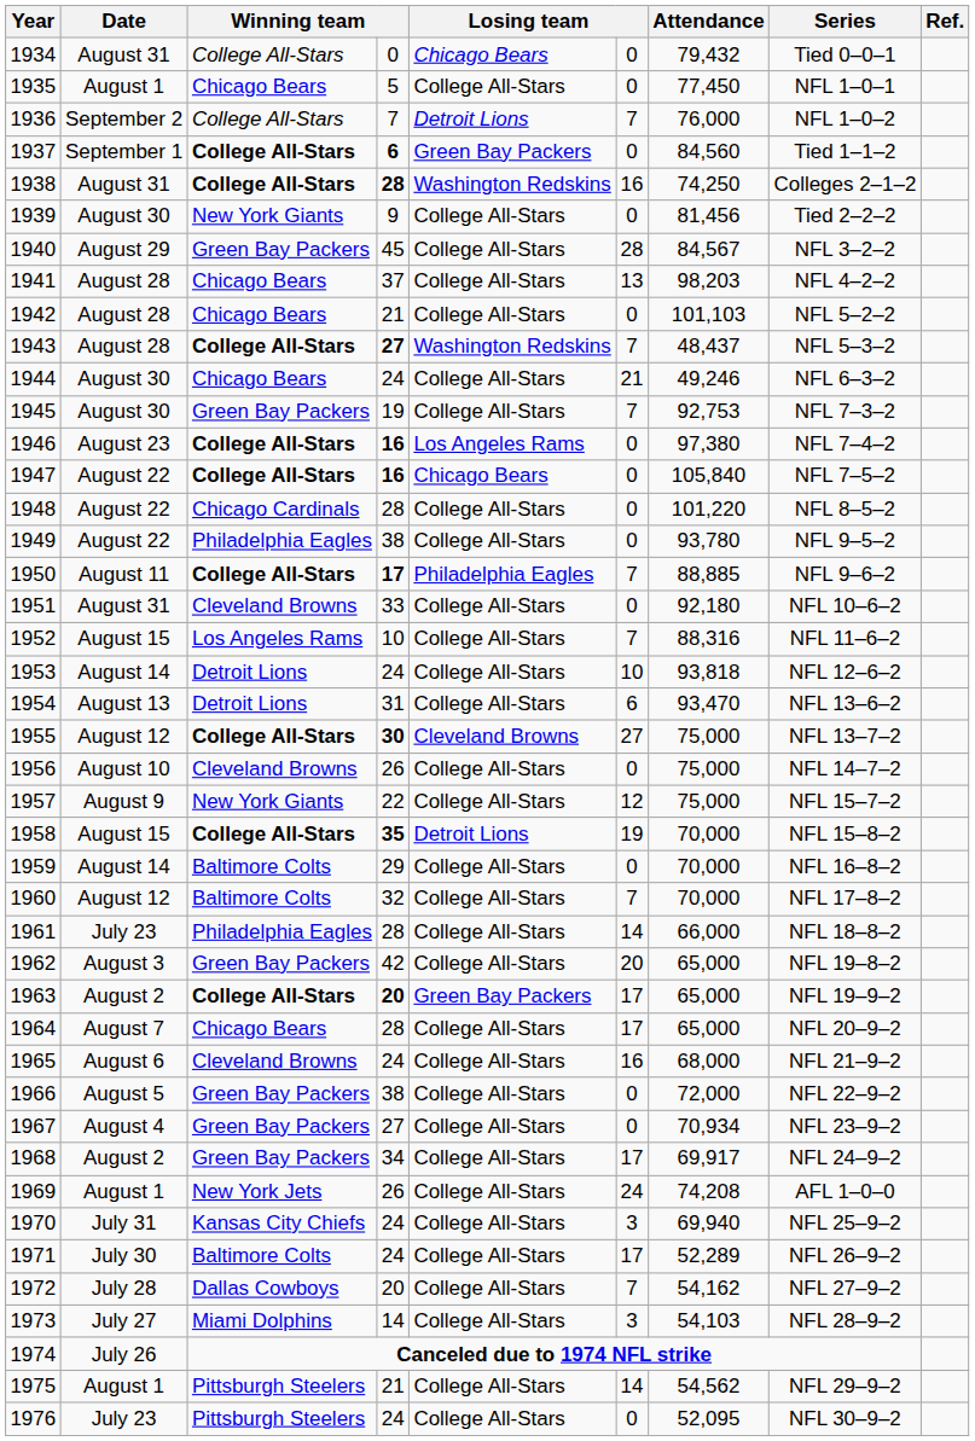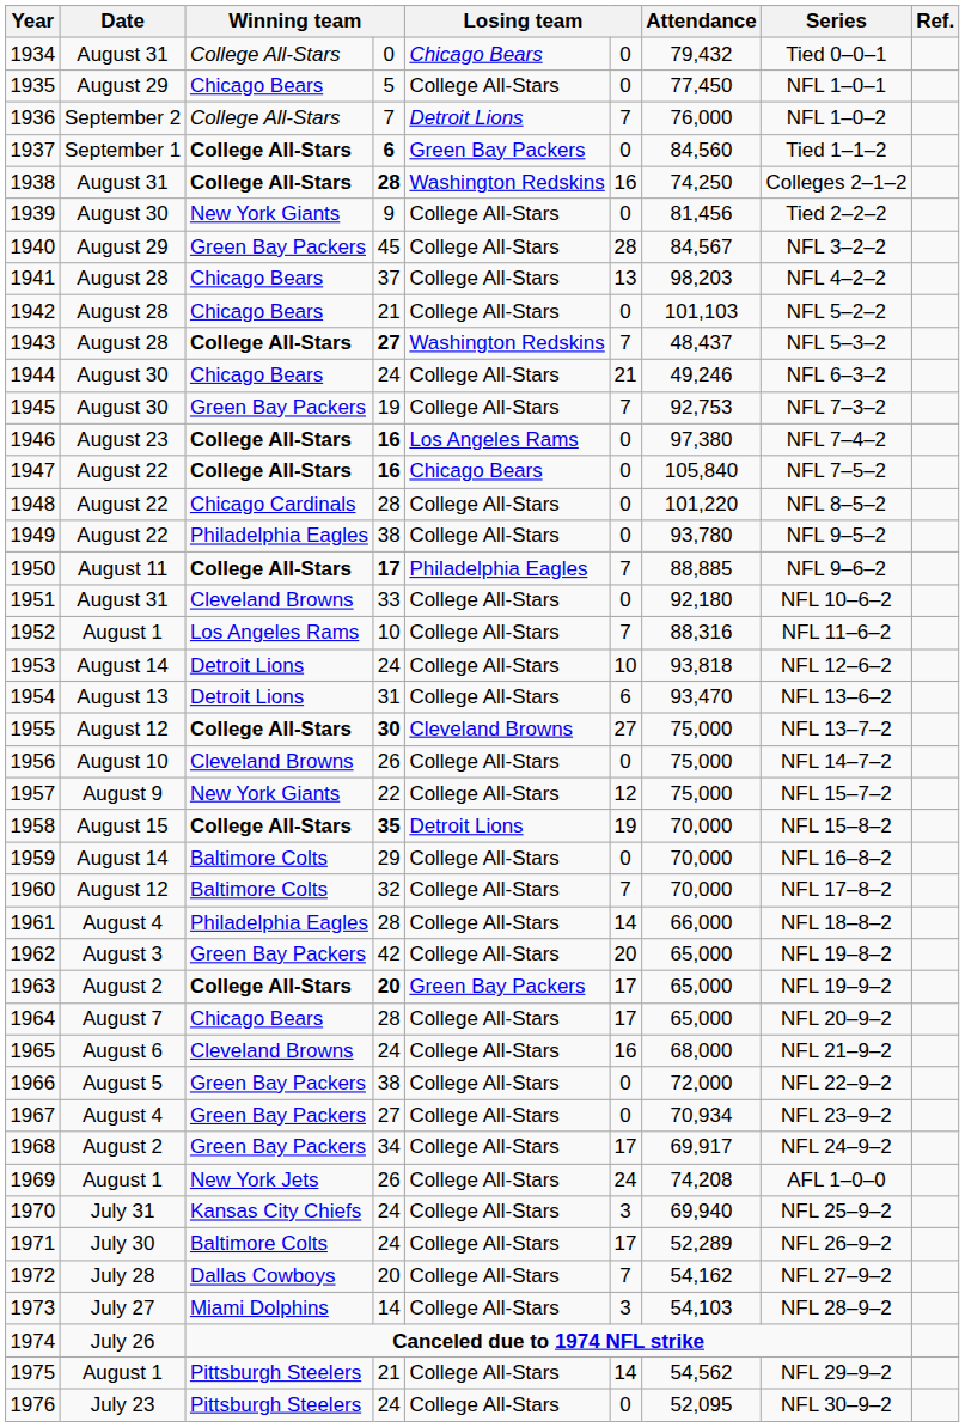 <table class=wikitable style="text-align:center">
 <tr>
 <th>Year</th>
 <th>Date</th>
 <th colspan=2>Winning team</th>
 <th colspan=2>Losing team</th>
 <th>Attendance</th>
 <th>Series</th>
 <th>Ref.</th>
 </tr>
 <tr>
 <td>1934</td>
 <td>August 31</td>
 <td align=left><em>College All-Stars</em></td>
 <td>0</td>
 <td align=left><em><a href='#'>Chicago Bears</a></em></td>
 <td>0</td>
 <td>79,432</td>
 <td>Tied 0–0–1</td>
 <td></td>
 </tr>
 <tr>
 <td>1935</td>
-<td>August 1</td>
+<td>August 29</td>
 <td align=left><a href='#'>Chicago Bears</a></td>
 <td>5</td>
 <td align=left>College All-Stars</td>
 <td>0</td>
 <td>77,450</td>
 <td>NFL 1–0–1</td>
 <td></td>
 </tr>
 <tr>
 <td>1936</td>
 <td>September 2</td>
 <td align=left><em>College All-Stars</em></td>
 <td>7</td>
 <td align=left><em><a href='#'>Detroit Lions</a></em></td>
 <td>7</td>
 <td>76,000</td>
 <td>NFL 1–0–2</td>
 <td></td>
 </tr>
 <tr>
 <td>1937</td>
 <td>September 1</td>
 <td align=left><strong>College All-Stars</strong></td>
 <td><strong>6</strong></td>
 <td align=left><a href='#'>Green Bay Packers</a></td>
 <td>0</td>
 <td>84,560</td>
 <td>Tied 1–1–2</td>
 <td></td>
 </tr>
 <tr>
 <td>1938</td>
 <td>August 31</td>
 <td align=left><strong>College All-Stars</strong></td>
 <td><strong>28</strong></td>
 <td align=left><a href='#'>Washington Redskins</a></td>
 <td>16</td>
 <td>74,250</td>
 <td>Colleges 2–1–2</td>
 <td></td>
 </tr>
 <tr>
 <td>1939</td>
 <td>August 30</td>
 <td align=left><a href='#'>New York Giants</a></td>
 <td>9</td>
 <td align=left>College All-Stars</td>
 <td>0</td>
 <td>81,456</td>
 <td>Tied 2–2–2</td>
 <td></td>
 </tr>
 <tr>
 <td>1940</td>
 <td>August 29</td>
 <td align=left><a href='#'>Green Bay Packers</a></td>
 <td>45</td>
 <td align=left>College All-Stars</td>
 <td>28</td>
 <td>84,567</td>
 <td>NFL 3–2–2</td>
 <td></td>
 </tr>
 <tr>
 <td>1941</td>
 <td>August 28</td>
 <td align=left><a href='#'>Chicago Bears</a></td>
 <td>37</td>
 <td align=left>College All-Stars</td>
 <td>13</td>
 <td>98,203</td>
 <td>NFL 4–2–2</td>
 <td></td>
 </tr>
 <tr>
 <td>1942</td>
 <td>August 28</td>
 <td align=left><a href='#'>Chicago Bears</a></td>
 <td>21</td>
 <td align=left>College All-Stars</td>
 <td>0</td>
 <td>101,103</td>
 <td>NFL 5–2–2</td>
 <td></td>
 </tr>
 <tr>
 <td>1943</td>
 <td>August 28</td>
 <td align=left><strong>College All-Stars</strong></td>
 <td><strong>27</strong></td>
 <td align=left><a href='#'>Washington Redskins</a></td>
 <td>7</td>
 <td>48,437</td>
 <td>NFL 5–3–2</td>
 <td></td>
 </tr>
 <tr>
 <td>1944</td>
 <td>August 30</td>
 <td align=left><a href='#'>Chicago Bears</a></td>
 <td>24</td>
 <td align=left>College All-Stars</td>
 <td>21</td>
 <td>49,246</td>
 <td>NFL 6–3–2</td>
 <td></td>
 </tr>
 <tr>
 <td>1945</td>
 <td>August 30</td>
 <td align=left><a href='#'>Green Bay Packers</a></td>
 <td>19</td>
 <td align=left>College All-Stars</td>
 <td>7</td>
 <td>92,753</td>
 <td>NFL 7–3–2</td>
 <td></td>
 </tr>
 <tr>
 <td>1946</td>
 <td>August 23</td>
 <td align=left><strong>College All-Stars</strong></td>
 <td><strong>16</strong></td>
 <td align=left><a href='#'>Los Angeles Rams</a></td>
 <td>0</td>
 <td>97,380</td>
 <td>NFL 7–4–2</td>
 <td></td>
 </tr>
 <tr>
 <td>1947</td>
 <td>August 22</td>
 <td align=left><strong>College All-Stars</strong></td>
 <td><strong>16</strong></td>
 <td align=left><a href='#'>Chicago Bears</a></td>
 <td>0</td>
 <td>105,840</td>
 <td>NFL 7–5–2</td>
 <td></td>
 </tr>
 <tr>
 <td>1948</td>
 <td>August 22</td>
 <td align=left><a href='#'>Chicago Cardinals</a></td>
 <td>28</td>
 <td align=left>College All-Stars</td>
 <td>0</td>
 <td>101,220</td>
 <td>NFL 8–5–2</td>
 <td></td>
 </tr>
 <tr>
 <td>1949</td>
 <td>August 22</td>
 <td align=left><a href='#'>Philadelphia Eagles</a></td>
 <td>38</td>
 <td align=left>College All-Stars</td>
 <td>0</td>
 <td>93,780</td>
 <td>NFL 9–5–2</td>
 <td></td>
 </tr>
 <tr>
 <td>1950</td>
 <td>August 11</td>
 <td align=left><strong>College All-Stars</strong></td>
 <td><strong>17</strong></td>
 <td align=left><a href='#'>Philadelphia Eagles</a></td>
 <td>7</td>
 <td>88,885</td>
 <td>NFL 9–6–2</td>
 <td></td>
 </tr>
 <tr>
 <td>1951</td>
 <td>August 31</td>
 <td align=left><a href='#'>Cleveland Browns</a></td>
 <td>33</td>
 <td align=left>College All-Stars</td>
 <td>0</td>
 <td>92,180</td>
 <td>NFL 10–6–2</td>
 <td></td>
 </tr>
 <tr>
 <td>1952</td>
-<td>August 15</td>
+<td>August 1</td>
 <td align=left><a href='#'>Los Angeles Rams</a></td>
 <td>10</td>
 <td align=left>College All-Stars</td>
 <td>7</td>
 <td>88,316</td>
 <td>NFL 11–6–2</td>
 <td></td>
 </tr>
 <tr>
 <td>1953</td>
 <td>August 14</td>
 <td align=left><a href='#'>Detroit Lions</a></td>
 <td>24</td>
 <td align=left>College All-Stars</td>
 <td>10</td>
 <td>93,818</td>
 <td>NFL 12–6–2</td>
 <td></td>
 </tr>
 <tr>
 <td>1954</td>
 <td>August 13</td>
 <td align=left><a href='#'>Detroit Lions</a></td>
 <td>31</td>
 <td align=left>College All-Stars</td>
 <td>6</td>
 <td>93,470</td>
 <td>NFL 13–6–2</td>
 <td></td>
 </tr>
 <tr>
 <td>1955</td>
 <td>August 12</td>
 <td align=left><strong>College All-Stars</strong></td>
 <td><strong>30</strong></td>
 <td align=left><a href='#'>Cleveland Browns</a></td>
 <td>27</td>
 <td>75,000</td>
 <td>NFL 13–7–2</td>
 <td></td>
 </tr>
 <tr>
 <td>1956</td>
 <td>August 10</td>
 <td align=left><a href='#'>Cleveland Browns</a></td>
 <td>26</td>
 <td align=left>College All-Stars</td>
 <td>0</td>
 <td>75,000</td>
 <td>NFL 14–7–2</td>
 <td></td>
 </tr>
 <tr>
 <td>1957</td>
 <td>August 9</td>
 <td align=left><a href='#'>New York Giants</a></td>
 <td>22</td>
 <td align=left>College All-Stars</td>
 <td>12</td>
 <td>75,000</td>
 <td>NFL 15–7–2</td>
 <td></td>
 </tr>
 <tr>
 <td>1958</td>
 <td>August 15</td>
 <td align=left><strong>College All-Stars</strong></td>
 <td><strong>35</strong></td>
 <td align=left><a href='#'>Detroit Lions</a></td>
 <td>19</td>
 <td>70,000</td>
 <td>NFL 15–8–2</td>
 <td></td>
 </tr>
 <tr>
 <td>1959</td>
 <td>August 14</td>
 <td align=left><a href='#'>Baltimore Colts</a></td>
 <td>29</td>
 <td align=left>College All-Stars</td>
 <td>0</td>
 <td>70,000</td>
 <td>NFL 16–8–2</td>
 <td></td>
 </tr>
 <tr>
 <td>1960</td>
 <td>August 12</td>
 <td align=left><a href='#'>Baltimore Colts</a></td>
 <td>32</td>
 <td align=left>College All-Stars</td>
 <td>7</td>
 <td>70,000</td>
 <td>NFL 17–8–2</td>
 <td></td>
 </tr>
 <tr>
 <td>1961</td>
-<td>July 23</td>
+<td>August 4</td>
 <td align=left><a href='#'>Philadelphia Eagles</a></td>
 <td>28</td>
 <td align=left>College All-Stars</td>
 <td>14</td>
 <td>66,000</td>
 <td>NFL 18–8–2</td>
 <td></td>
 </tr>
 <tr>
 <td>1962</td>
 <td>August 3</td>
 <td align=left><a href='#'>Green Bay Packers</a></td>
 <td>42</td>
 <td align=left>College All-Stars</td>
 <td>20</td>
 <td>65,000</td>
 <td>NFL 19–8–2</td>
 <td></td>
 </tr>
 <tr>
 <td>1963</td>
 <td>August 2</td>
 <td align=left><strong>College All-Stars</strong></td>
 <td><strong>20</strong></td>
 <td align=left><a href='#'>Green Bay Packers</a></td>
 <td>17</td>
 <td>65,000</td>
 <td>NFL 19–9–2</td>
 <td></td>
 </tr>
 <tr>
 <td>1964</td>
 <td>August 7</td>
 <td align=left><a href='#'>Chicago Bears</a></td>
 <td>28</td>
 <td align=left>College All-Stars</td>
 <td>17</td>
 <td>65,000</td>
 <td>NFL 20–9–2</td>
 <td></td>
 </tr>
 <tr>
 <td>1965</td>
 <td>August 6</td>
 <td align=left><a href='#'>Cleveland Browns</a></td>
 <td>24</td>
 <td align=left>College All-Stars</td>
 <td>16</td>
 <td>68,000</td>
 <td>NFL 21–9–2</td>
 <td></td>
 </tr>
 <tr>
 <td>1966</td>
 <td>August 5</td>
 <td align=left><a href='#'>Green Bay Packers</a></td>
 <td>38</td>
 <td align=left>College All-Stars</td>
 <td>0</td>
 <td>72,000</td>
 <td>NFL 22–9–2</td>
 <td></td>
 </tr>
 <tr>
 <td>1967</td>
 <td>August 4</td>
 <td align=left><a href='#'>Green Bay Packers</a></td>
 <td>27</td>
 <td align=left>College All-Stars</td>
 <td>0</td>
 <td>70,934</td>
 <td>NFL 23–9–2</td>
 <td></td>
 </tr>
 <tr>
 <td>1968</td>
 <td>August 2</td>
 <td align=left><a href='#'>Green Bay Packers</a></td>
 <td>34</td>
 <td align=left>College All-Stars</td>
 <td>17</td>
 <td>69,917</td>
 <td>NFL 24–9–2</td>
 <td></td>
 </tr>
 <tr>
 <td>1969</td>
 <td>August 1</td>
 <td align=left><a href='#'>New York Jets</a></td>
 <td>26</td>
 <td align=left>College All-Stars</td>
 <td>24</td>
 <td>74,208</td>
 <td>AFL 1–0–0</td>
 <td></td>
 </tr>
 <tr>
 <td>1970</td>
 <td>July 31</td>
 <td align=left><a href='#'>Kansas City Chiefs</a></td>
 <td>24</td>
 <td align=left>College All-Stars</td>
 <td>3</td>
 <td>69,940</td>
 <td>NFL 25–9–2</td>
 <td></td>
 </tr>
 <tr>
 <td>1971</td>
 <td>July 30</td>
 <td align=left><a href='#'>Baltimore Colts</a></td>
 <td>24</td>
 <td align=left>College All-Stars</td>
 <td>17</td>
 <td>52,289</td>
 <td>NFL 26–9–2</td>
 <td></td>
 </tr>
 <tr>
 <td>1972</td>
 <td>July 28</td>
 <td align=left><a href='#'>Dallas Cowboys</a></td>
 <td>20</td>
 <td align=left>College All-Stars</td>
 <td>7</td>
 <td>54,162</td>
 <td>NFL 27–9–2</td>
 <td></td>
 </tr>
 <tr>
 <td>1973</td>
 <td>July 27</td>
 <td align=left><a href='#'>Miami Dolphins</a></td>
 <td>14</td>
 <td align=left>College All-Stars</td>
 <td>3</td>
 <td>54,103</td>
 <td>NFL 28–9–2</td>
 <td></td>
 </tr>
 <tr>
 <td>1974</td>
 <td>July 26</td>
 <td colspan=6><strong>Canceled due to <a href='#'>1974 NFL strike</a></strong><br></td>
 <td></td>
 </tr>
 <tr>
 <td>1975</td>
 <td>August 1</td>
 <td align=left><a href='#'>Pittsburgh Steelers</a></td>
 <td>21</td>
 <td align=left>College All-Stars</td>
 <td>14</td>
 <td>54,562</td>
 <td>NFL 29–9–2</td>
 <td></td>
 </tr>
 <tr>
 <td>1976</td>
 <td>July 23</td>
 <td align=left><a href='#'>Pittsburgh Steelers</a></td>
 <td>24</td>
 <td align=left>College All-Stars</td>
 <td>0</td>
 <td>52,095</td>
 <td>NFL 30–9–2</td>
 <td></td>
 </tr>
 </table>
